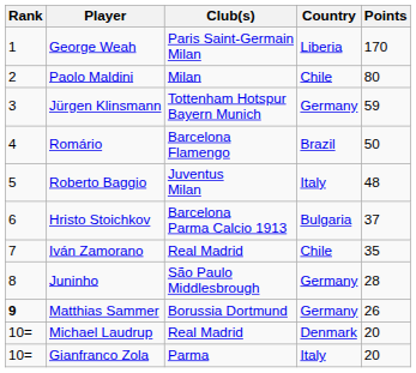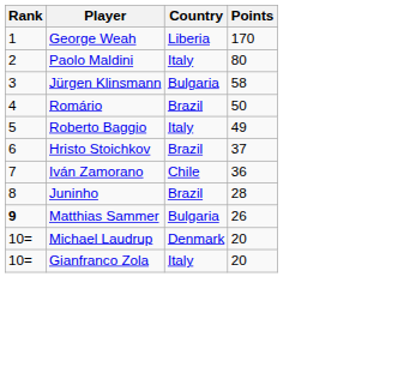 <table class="wikitable">
 <tr>
 <th>Rank</th>
 <th>Player</th>
-<th>Club(s)</th>
 <th>Country</th>
 <th>Points</th>
 </tr>
 <tr>
 <td>1</td>
 <td><a href='#'>George Weah</a></td>
-<td> <a href='#'>Paris Saint-Germain</a><br> <a href='#'>Milan</a></td>
 <td> <a href='#'>Liberia</a></td>
 <td>170</td>
 </tr>
 <tr>
 <td>2</td>
 <td><a href='#'>Paolo Maldini</a></td>
-<td> <a href='#'>Milan</a></td>
-<td> <a href='#'>Chile</a></td>
+<td> <a href='#'>Italy</a></td>
 <td>80</td>
 </tr>
 <tr>
 <td>3</td>
 <td><a href='#'>Jürgen Klinsmann</a></td>
-<td> <a href='#'>Tottenham Hotspur</a><br> <a href='#'>Bayern Munich</a></td>
-<td> <a href='#'>Germany</a></td>
-<td>59</td>
+<td> <a href='#'>Bulgaria</a></td>
+<td>58</td>
 </tr>
 <tr>
 <td>4</td>
 <td><a href='#'>Romário</a></td>
-<td> <a href='#'>Barcelona</a><br> <a href='#'>Flamengo</a></td>
 <td> <a href='#'>Brazil</a></td>
 <td>50</td>
 </tr>
 <tr>
 <td>5</td>
 <td><a href='#'>Roberto Baggio</a></td>
-<td> <a href='#'>Juventus</a><br> <a href='#'>Milan</a></td>
 <td> <a href='#'>Italy</a></td>
-<td>48</td>
+<td>49</td>
 </tr>
 <tr>
 <td>6</td>
 <td><a href='#'>Hristo Stoichkov</a></td>
-<td> <a href='#'>Barcelona</a><br> <a href='#'>Parma Calcio 1913</a></td>
-<td> <a href='#'>Bulgaria</a></td>
+<td> <a href='#'>Brazil</a></td>
 <td>37</td>
 </tr>
 <tr>
 <td>7</td>
 <td><a href='#'>Iván Zamorano</a></td>
-<td> <a href='#'>Real Madrid</a></td>
 <td> <a href='#'>Chile</a></td>
-<td>35</td>
+<td>36</td>
 </tr>
 <tr>
 <td>8</td>
 <td><a href='#'>Juninho</a></td>
-<td> <a href='#'>São Paulo</a><br> <a href='#'>Middlesbrough</a></td>
-<td> <a href='#'>Germany</a></td>
+<td> <a href='#'>Brazil</a></td>
 <td>28</td>
 </tr>
 <tr>
 <td><strong>9</strong></td>
 <td><a href='#'>Matthias Sammer</a></td>
-<td> <a href='#'>Borussia Dortmund</a></td>
-<td> <a href='#'>Germany</a></td>
+<td> <a href='#'>Bulgaria</a></td>
 <td>26</td>
 </tr>
 <tr>
 <td>10=</td>
 <td><a href='#'>Michael Laudrup</a></td>
-<td> <a href='#'>Real Madrid</a></td>
 <td> <a href='#'>Denmark</a></td>
 <td>20</td>
 </tr>
 <tr>
 <td>10=</td>
 <td><a href='#'>Gianfranco Zola</a></td>
-<td> <a href='#'>Parma</a></td>
 <td> <a href='#'>Italy</a></td>
 <td>20</td>
 </tr>
 </table>
